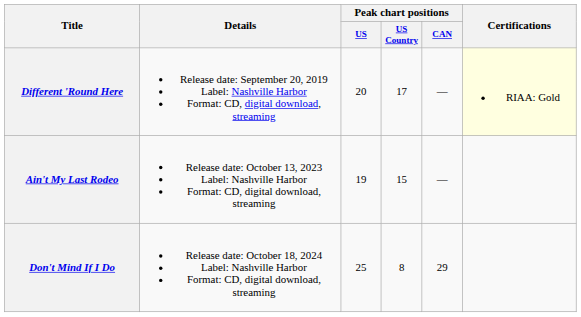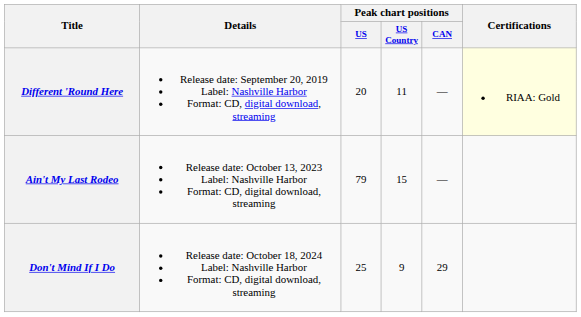 <table class="wikitable plainrowheaders" style="text-align:center;">
 <tr>
 <th scope="col" rowspan="2" style="width:12em;">Title</th>
 <th scope="col" rowspan="2" style="width:18em;">Details</th>
 <th scope="col" colspan="3">Peak chart positions</th>
 <th scope="col" rowspan="2" style="width:10em;">Certifications</th>
 </tr>
 <tr style="font-size:smaller;">
 <th scope="col" style="width:4em;"><a href='#'>US</a><br></th>
 <th scope="col" style="width:4em;"><a href='#'>US Country</a><br></th>
 <th scope="col" style="width:4em;"><a href='#'>CAN</a><br></th>
 </tr>
 <tr>
 <th scope="row"><em><a href='#'>Different 'Round Here</a></em></th>
 <td><br><ul><li>Release date: September 20, 2019</li><li>Label: <a href='#'>Nashville Harbor</a></li><li>Format: CD, <a href='#'>digital download</a>, <a href='#'>streaming</a></li></ul></td>
 <td>20</td>
-<td>17</td>
+<td>11</td>
 <td>—</td>
 <td style="background: lightyellow;"><br><ul><li>RIAA: Gold</li></ul></td>
 </tr>
 <tr>
 <th scope="row"><em><a href='#'>Ain't My Last Rodeo</a></em></th>
 <td><br><ul><li>Release date: October 13, 2023</li><li>Label: Nashville Harbor</li><li>Format: CD, digital download, streaming</li></ul></td>
-<td>19</td>
+<td>79</td>
 <td>15</td>
 <td>—</td>
 <td></td>
 </tr>
 <tr>
 <th scope="row"><em><a href='#'>Don't Mind If I Do</a></em></th>
 <td><br><ul><li>Release date: October 18, 2024</li><li>Label: Nashville Harbor</li><li>Format: CD, digital download, streaming</li></ul></td>
 <td>25</td>
-<td>8</td>
+<td>9</td>
 <td>29</td>
 <td></td>
 </tr>
 </table>
